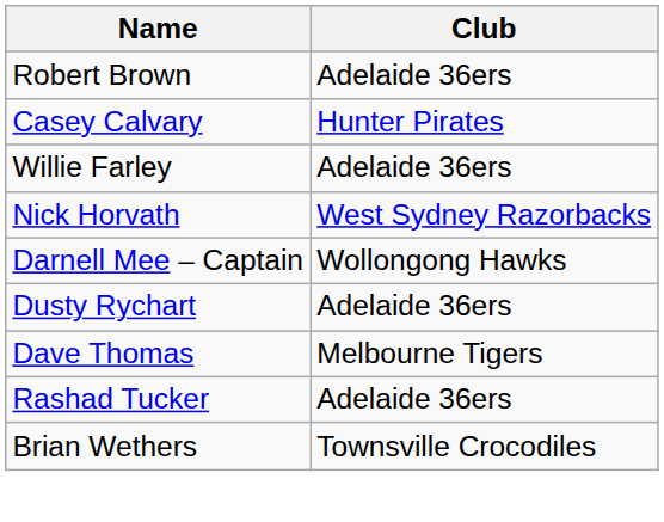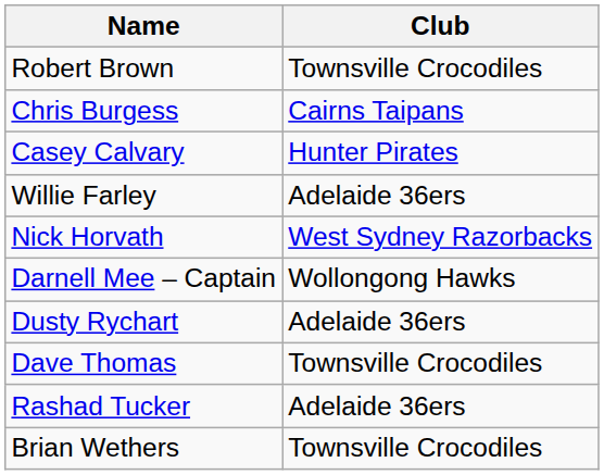 <table class="wikitable">
 <tr>
 <th>Name</th>
 <th>Club</th>
 </tr>
 <tr>
 <td>Robert Brown</td>
-<td>Adelaide 36ers</td>
+<td>Townsville Crocodiles</td>
+</tr>
+<tr>
+<td><a href='#'>Chris Burgess</a></td>
+<td><a href='#'>Cairns Taipans</a></td>
 </tr>
 <tr>
 <td><a href='#'>Casey Calvary</a></td>
 <td><a href='#'>Hunter Pirates</a></td>
 </tr>
 <tr>
 <td>Willie Farley</td>
 <td>Adelaide 36ers</td>
 </tr>
 <tr>
 <td><a href='#'>Nick Horvath</a></td>
 <td><a href='#'>West Sydney Razorbacks</a></td>
 </tr>
 <tr>
 <td><a href='#'>Darnell Mee</a> – Captain</td>
 <td>Wollongong Hawks</td>
 </tr>
 <tr>
 <td><a href='#'>Dusty Rychart</a></td>
 <td>Adelaide 36ers</td>
 </tr>
 <tr>
 <td><a href='#'>Dave Thomas</a></td>
-<td>Melbourne Tigers</td>
+<td>Townsville Crocodiles</td>
 </tr>
 <tr>
 <td><a href='#'>Rashad Tucker</a></td>
 <td>Adelaide 36ers</td>
 </tr>
 <tr>
 <td>Brian Wethers</td>
 <td>Townsville Crocodiles</td>
 </tr>
 </table>
